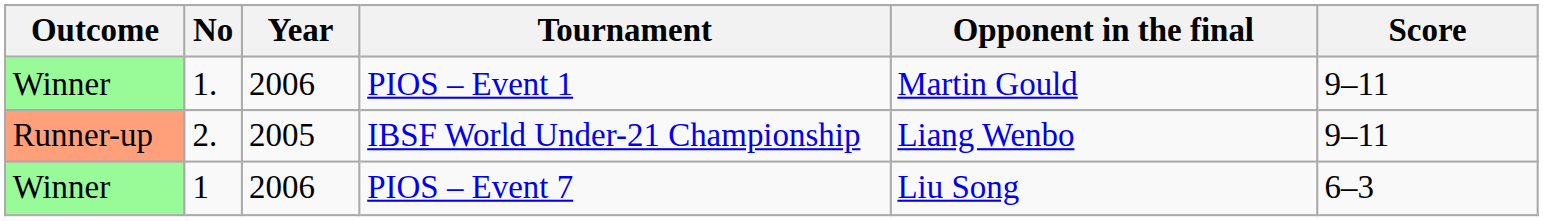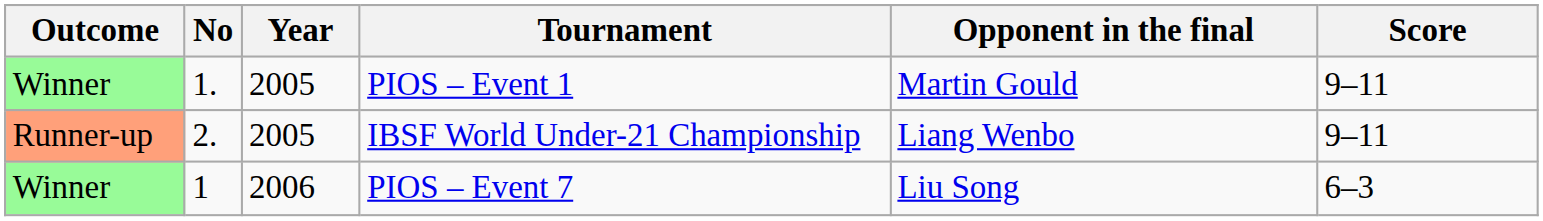 <table class="sortable wikitable">
 <tr>
 <th width="80">Outcome</th>
 <th width="20">No</th>
 <th width="50">Year</th>
 <th width="250">Tournament</th>
 <th width="200">Opponent in the final</th>
 <th width="100">Score</th>
 </tr>
 <tr>
 <td style="background:#98FB98">Winner</td>
 <td>1.</td>
-<td>2006</td>
+<td>2005</td>
 <td><a href='#'>PIOS – Event 1</a></td>
 <td> <a href='#'>Martin Gould</a></td>
 <td>9–11</td>
 </tr>
 <tr>
 <td style="background:#ffa07a;">Runner-up</td>
 <td>2.</td>
 <td>2005</td>
 <td><a href='#'>IBSF World Under-21 Championship</a></td>
 <td> <a href='#'>Liang Wenbo</a></td>
 <td>9–11</td>
 </tr>
 <tr>
 <td style="background:#98FB98">Winner</td>
 <td>1</td>
 <td>2006</td>
 <td><a href='#'>PIOS – Event 7</a></td>
 <td> <a href='#'>Liu Song</a></td>
 <td>6–3</td>
 </tr>
 </table>
